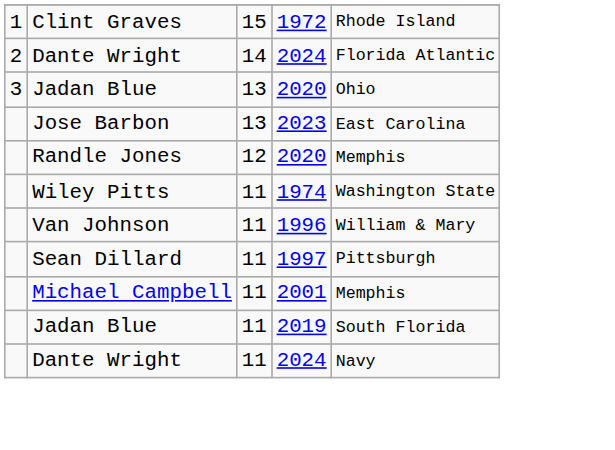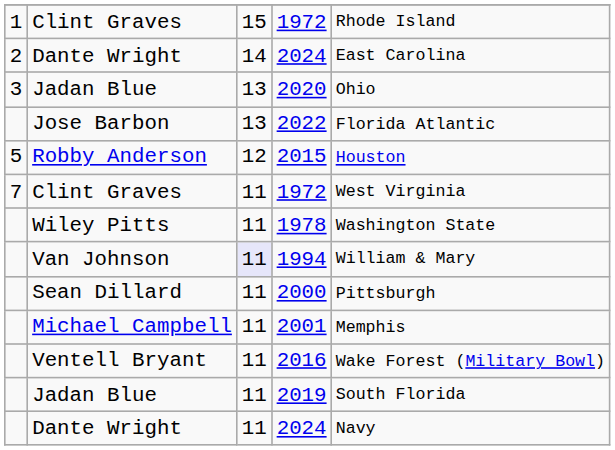 <table class="wikitable">
 <tr>
 </tr>
 <tr>
 <td>1</td>
 <td>Clint Graves</td>
 <td>15</td>
 <td><a href='#'>1972</a></td>
 <td style="font-size:80%;">Rhode Island</td>
 </tr>
 <tr>
 <td>2</td>
 <td>Dante Wright</td>
 <td>14</td>
 <td><a href='#'>2024</a></td>
-<td style="font-size:80%;">Florida Atlantic</td>
+<td style="font-size:80%;">East Carolina</td>
 </tr>
 <tr>
 <td>3</td>
 <td>Jadan Blue</td>
 <td>13</td>
 <td><a href='#'>2020</a></td>
 <td style="font-size:80%;">Ohio</td>
 </tr>
 <tr>
 <td></td>
 <td>Jose Barbon</td>
 <td>13</td>
-<td><a href='#'>2023</a></td>
-<td style="font-size:80%;">East Carolina</td>
+<td><a href='#'>2022</a></td>
+<td style="font-size:80%;">Florida Atlantic</td>
 </tr>
 <tr>
-<td></td>
-<td>Randle Jones</td>
+<td>5</td>
+<td><a href='#'>Robby Anderson</a></td>
 <td>12</td>
-<td><a href='#'>2020</a></td>
-<td style="font-size:80%;">Memphis</td>
+<td><a href='#'>2015</a></td>
+<td style="font-size:80%;"><a href='#'>Houston</a></td>
+</tr>
+<tr>
+<td>7</td>
+<td>Clint Graves</td>
+<td>11</td>
+<td><a href='#'>1972</a></td>
+<td style="font-size:80%;">West Virginia</td>
 </tr>
 <tr>
 <td></td>
 <td>Wiley Pitts</td>
 <td>11</td>
-<td><a href='#'>1974</a></td>
+<td><a href='#'>1978</a></td>
 <td style="font-size:80%;">Washington State</td>
 </tr>
 <tr>
 <td></td>
 <td>Van Johnson</td>
-<td>11</td>
-<td><a href='#'>1996</a></td>
+<td style="background: lavender;">11</td>
+<td><a href='#'>1994</a></td>
 <td style="font-size:80%;">William & Mary</td>
 </tr>
 <tr>
 <td></td>
 <td>Sean Dillard</td>
 <td>11</td>
-<td><a href='#'>1997</a></td>
+<td><a href='#'>2000</a></td>
 <td style="font-size:80%;">Pittsburgh</td>
 </tr>
 <tr>
 <td></td>
 <td><a href='#'>Michael Campbell</a></td>
 <td>11</td>
 <td><a href='#'>2001</a></td>
 <td style="font-size:80%;">Memphis</td>
+</tr>
+<tr>
+<td></td>
+<td>Ventell Bryant</td>
+<td>11</td>
+<td><a href='#'>2016</a></td>
+<td style="font-size:80%;">Wake Forest (<a href='#'>Military Bowl</a>)</td>
 </tr>
 <tr>
 <td></td>
 <td>Jadan Blue</td>
 <td>11</td>
 <td><a href='#'>2019</a></td>
 <td style="font-size:80%;">South Florida</td>
 </tr>
 <tr>
 <td></td>
 <td>Dante Wright</td>
 <td>11</td>
 <td><a href='#'>2024</a></td>
 <td style="font-size:80%;">Navy</td>
 </tr>
 </table>
